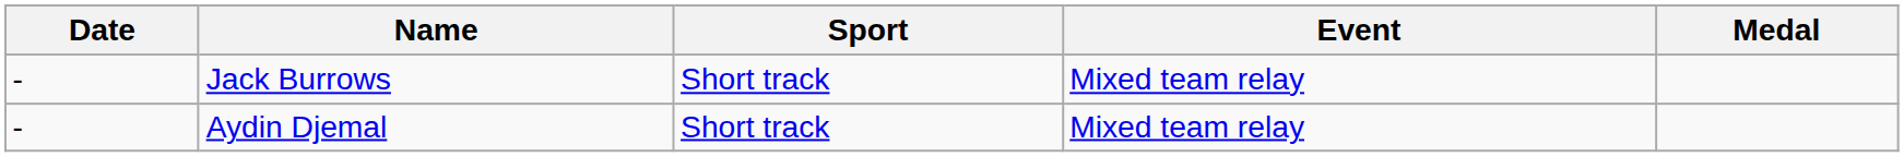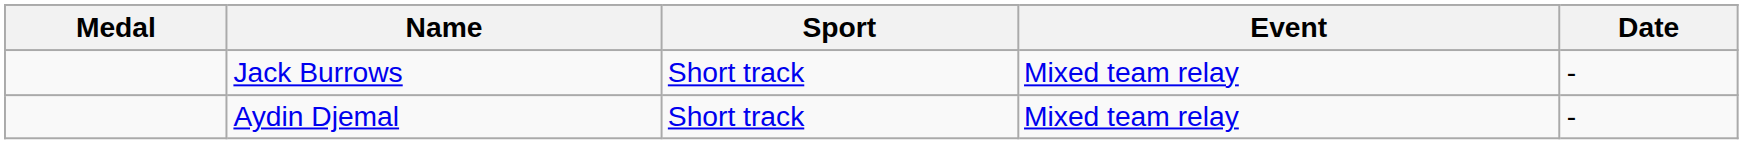 <table class="wikitable sortable" style="font-size:90%" width="70%">
 <tr>
-<th>Date</th>
+<th>Medal</th>
 <th>Name</th>
 <th>Sport</th>
 <th>Event</th>
-<th>Medal</th>
+<th>Date</th>
 </tr>
 <tr>
-<td>-</td>
+<td></td>
 <td><a href='#'>Jack Burrows</a></td>
 <td><a href='#'>Short track</a></td>
 <td><a href='#'>Mixed team relay</a></td>
-<td></td>
+<td>-</td>
 </tr>
 <tr>
-<td>-</td>
+<td></td>
 <td><a href='#'>Aydin Djemal</a></td>
 <td><a href='#'>Short track</a></td>
 <td><a href='#'>Mixed team relay</a></td>
-<td></td>
+<td>-</td>
 </tr>
 </table>
